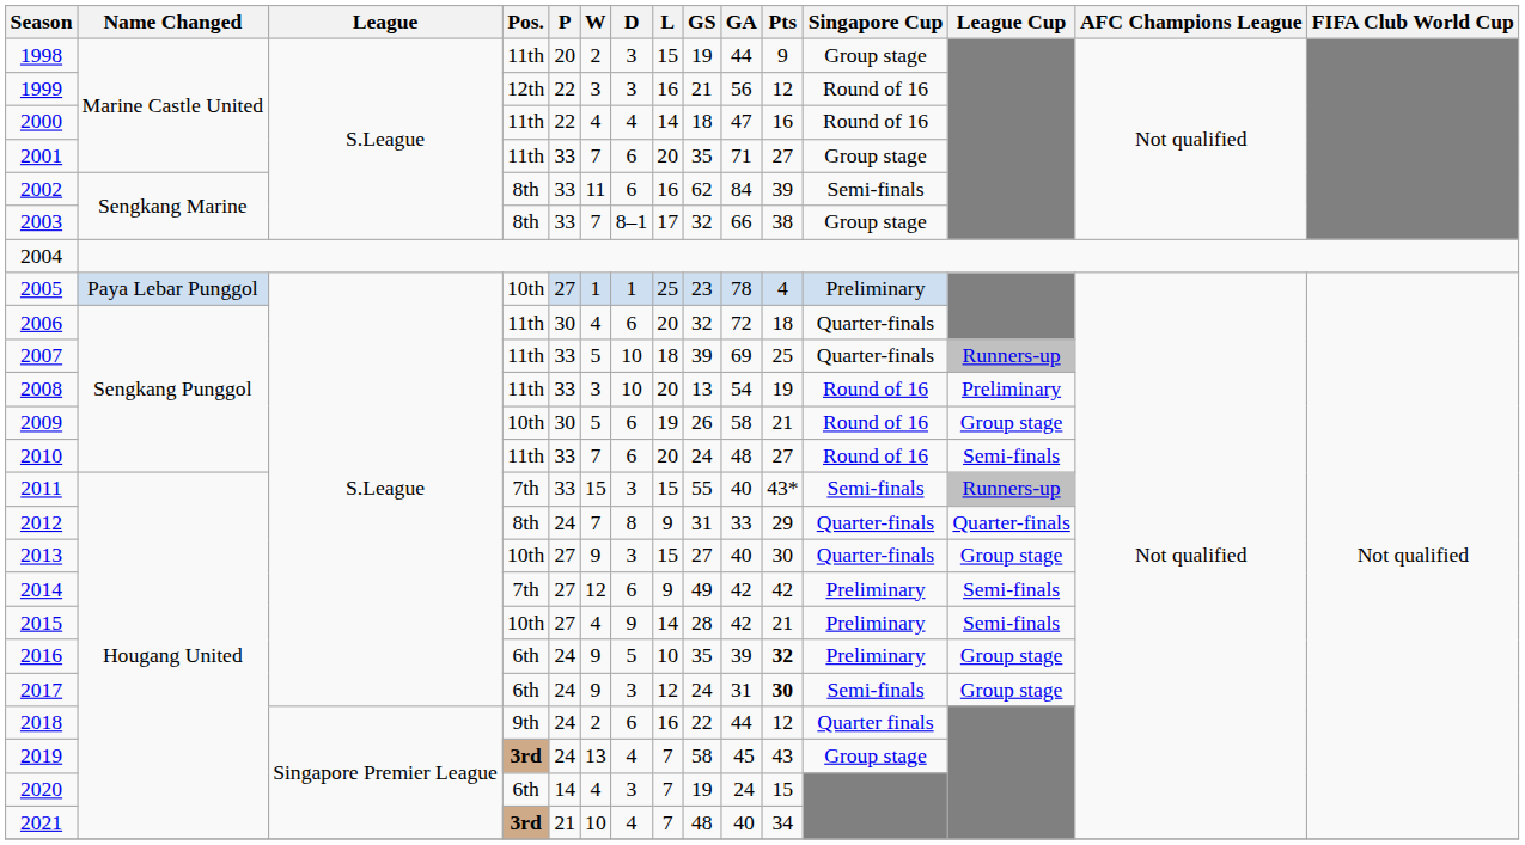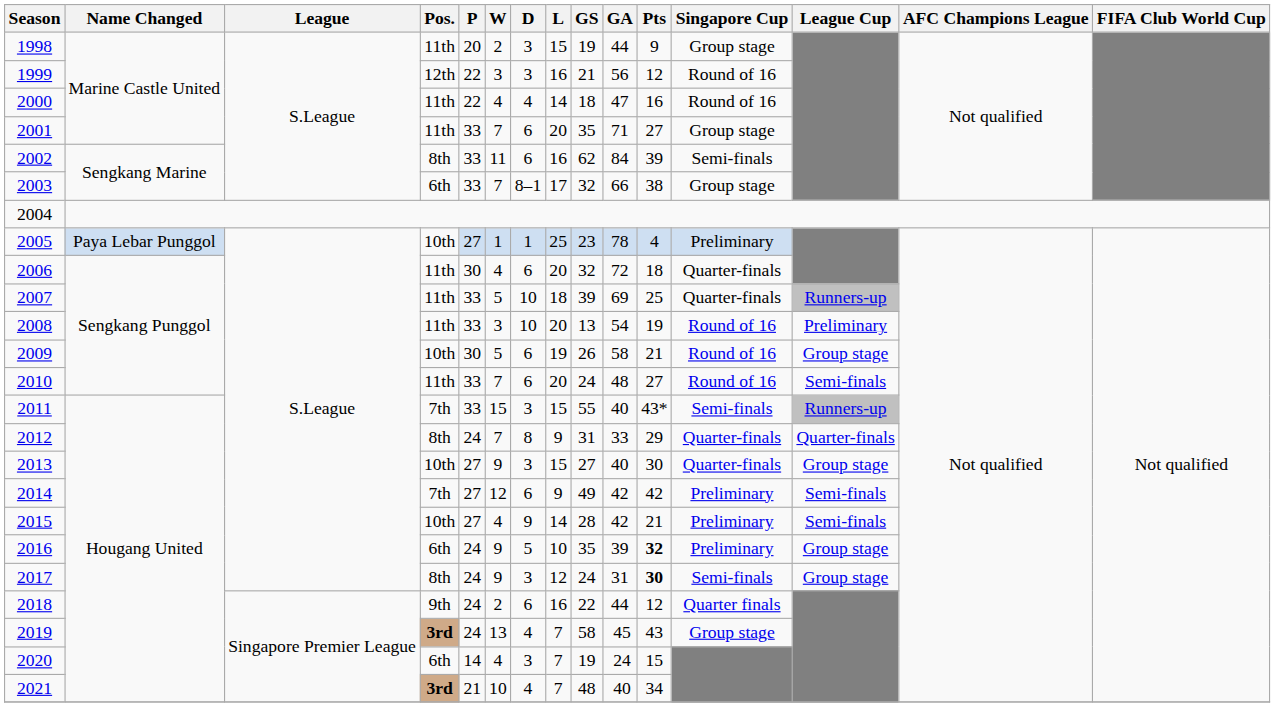 <table class="wikitable" style="text-align: center">
 <tr style="background:#efefef;">
 <th>Season</th>
 <th>Name Changed</th>
 <th>League</th>
 <th>Pos.</th>
 <th>P</th>
 <th>W</th>
 <th>D</th>
 <th>L</th>
 <th>GS</th>
 <th>GA</th>
 <th>Pts</th>
 <th>Singapore Cup</th>
 <th>League Cup</th>
 <th>AFC Champions League</th>
 <th>FIFA Club World Cup</th>
 </tr>
 <tr>
 <td><a href='#'>1998</a></td>
 <td align='centre' rowspan="4">Marine Castle United</td>
 <td rowspan="6">S.League</td>
 <td>11th</td>
 <td>20</td>
 <td>2</td>
 <td>3</td>
 <td>15</td>
 <td>19</td>
 <td>44</td>
 <td>9</td>
 <td>Group stage</td>
 <td rowspan="6" style="background:gray;"></td>
 <td rowspan="6">Not qualified</td>
 <td rowspan="6" style="background:gray;"></td>
 </tr>
 <tr>
 <td><a href='#'>1999</a></td>
 <td>12th</td>
 <td>22</td>
 <td>3</td>
 <td>3</td>
 <td>16</td>
 <td>21</td>
 <td>56</td>
 <td>12</td>
 <td>Round of 16</td>
 </tr>
 <tr>
 <td><a href='#'>2000</a></td>
 <td>11th</td>
 <td>22</td>
 <td>4</td>
 <td>4</td>
 <td>14</td>
 <td>18</td>
 <td>47</td>
 <td>16</td>
 <td>Round of 16</td>
 </tr>
 <tr>
 <td><a href='#'>2001</a></td>
 <td>11th</td>
 <td>33</td>
 <td>7</td>
 <td>6</td>
 <td>20</td>
 <td>35</td>
 <td>71</td>
 <td>27</td>
 <td>Group stage</td>
 </tr>
 <tr>
 <td><a href='#'>2002</a></td>
 <td align='centre' rowspan="2">Sengkang Marine</td>
 <td>8th</td>
 <td>33</td>
 <td>11</td>
 <td>6</td>
 <td>16</td>
 <td>62</td>
 <td>84</td>
 <td>39</td>
 <td>Semi-finals</td>
 </tr>
 <tr>
 <td><a href='#'>2003</a></td>
-<td>8th</td>
+<td>6th</td>
 <td>33</td>
 <td>7</td>
 <td>8–1</td>
 <td>17</td>
 <td>32</td>
 <td>66</td>
 <td>38</td>
 <td>Group stage</td>
 </tr>
 <tr>
 <td>2004</td>
 <td colspan="14"></td>
 </tr>
 <tr>
 <td><a href='#'>2005</a></td>
 <td align='centre' bgcolor="#cedff2">Paya Lebar Punggol</td>
 <td rowspan="13">S.League</td>
 <td>10th</td>
 <td bgcolor="#cedff2">27</td>
 <td bgcolor="#cedff2">1</td>
 <td bgcolor="#cedff2">1</td>
 <td bgcolor="#cedff2">25</td>
 <td bgcolor="#cedff2">23</td>
 <td bgcolor="#cedff2">78</td>
 <td bgcolor="#cedff2">4</td>
 <td bgcolor="#cedff2">Preliminary</td>
 <td rowspan="2" style="background:gray;"></td>
 <td rowspan="17">Not qualified</td>
 <td rowspan="17">Not qualified</td>
 </tr>
 <tr>
 <td><a href='#'>2006</a></td>
 <td align='centre' rowspan="5">Sengkang Punggol</td>
 <td>11th</td>
 <td>30</td>
 <td>4</td>
 <td>6</td>
 <td>20</td>
 <td>32</td>
 <td>72</td>
 <td>18</td>
 <td>Quarter-finals</td>
 </tr>
 <tr>
 <td><a href='#'>2007</a></td>
 <td>11th</td>
 <td>33</td>
 <td>5</td>
 <td>10</td>
 <td>18</td>
 <td>39</td>
 <td>69</td>
 <td>25</td>
 <td>Quarter-finals</td>
 <td bgcolor=silver><a href='#'>Runners-up</a></td>
 </tr>
 <tr>
 <td><a href='#'>2008</a></td>
 <td>11th</td>
 <td>33</td>
 <td>3</td>
 <td>10</td>
 <td>20</td>
 <td>13</td>
 <td>54</td>
 <td>19</td>
 <td><a href='#'>Round of 16</a></td>
 <td><a href='#'>Preliminary</a></td>
 </tr>
 <tr>
 <td><a href='#'>2009</a></td>
 <td>10th</td>
 <td>30</td>
 <td>5</td>
 <td>6</td>
 <td>19</td>
 <td>26</td>
 <td>58</td>
 <td>21</td>
 <td><a href='#'>Round of 16</a></td>
 <td><a href='#'>Group stage</a></td>
 </tr>
 <tr>
 <td><a href='#'>2010</a></td>
 <td>11th</td>
 <td>33</td>
 <td>7</td>
 <td>6</td>
 <td>20</td>
 <td>24</td>
 <td>48</td>
 <td>27</td>
 <td><a href='#'>Round of 16</a></td>
 <td><a href='#'>Semi-finals</a></td>
 </tr>
 <tr>
 <td><a href='#'>2011</a></td>
 <td align='centre' rowspan="11">Hougang United</td>
 <td>7th</td>
 <td>33</td>
 <td>15</td>
 <td>3</td>
 <td>15</td>
 <td>55</td>
 <td>40</td>
 <td>43*</td>
 <td><a href='#'>Semi-finals</a></td>
 <td bgcolor=silver><a href='#'>Runners-up</a></td>
 </tr>
 <tr>
 <td><a href='#'>2012</a></td>
 <td>8th</td>
 <td>24</td>
 <td>7</td>
 <td>8</td>
 <td>9</td>
 <td>31</td>
 <td>33</td>
 <td>29</td>
 <td><a href='#'>Quarter-finals</a></td>
 <td><a href='#'>Quarter-finals</a></td>
 </tr>
 <tr>
 <td><a href='#'>2013</a></td>
 <td>10th</td>
 <td>27</td>
 <td>9</td>
 <td>3</td>
 <td>15</td>
 <td>27</td>
 <td>40</td>
 <td>30</td>
 <td><a href='#'>Quarter-finals</a></td>
 <td><a href='#'>Group stage</a></td>
 </tr>
 <tr>
 <td><a href='#'>2014</a></td>
 <td>7th</td>
 <td>27</td>
 <td>12</td>
 <td>6</td>
 <td>9</td>
 <td>49</td>
 <td>42</td>
 <td>42</td>
 <td><a href='#'>Preliminary</a></td>
 <td><a href='#'>Semi-finals</a></td>
 </tr>
 <tr>
 <td><a href='#'>2015</a></td>
 <td>10th</td>
 <td>27</td>
 <td>4</td>
 <td>9</td>
 <td>14</td>
 <td>28</td>
 <td>42</td>
 <td>21</td>
 <td><a href='#'>Preliminary</a></td>
 <td><a href='#'>Semi-finals</a></td>
 </tr>
 <tr>
 <td><a href='#'>2016</a></td>
 <td>6th</td>
 <td>24</td>
 <td>9</td>
 <td>5</td>
 <td>10</td>
 <td>35</td>
 <td>39</td>
 <td><strong>32</strong></td>
 <td><a href='#'>Preliminary</a></td>
 <td><a href='#'>Group stage</a></td>
 </tr>
 <tr>
 <td><a href='#'>2017</a></td>
-<td>6th</td>
+<td>8th</td>
 <td>24</td>
 <td>9</td>
 <td>3</td>
 <td>12</td>
 <td>24</td>
 <td>31</td>
 <td><strong>30</strong></td>
 <td><a href='#'>Semi-finals</a></td>
 <td><a href='#'>Group stage</a></td>
 </tr>
 <tr>
 <td><a href='#'>2018</a></td>
 <td rowspan="4">Singapore Premier League</td>
 <td>9th</td>
 <td>24</td>
 <td>2</td>
 <td>6</td>
 <td>16</td>
 <td>22</td>
 <td>44</td>
 <td>12</td>
 <td><a href='#'>Quarter finals</a></td>
 <td rowspan="4" bgcolor=gray></td>
 </tr>
 <tr>
 <td><a href='#'>2019</a></td>
 <td style="background:#cfaa88;"><strong>3rd</strong></td>
 <td>24</td>
 <td>13</td>
 <td>4</td>
 <td>7</td>
 <td>58</td>
 <td> 45</td>
 <td>43</td>
 <td><a href='#'>Group stage</a></td>
 </tr>
 <tr>
 <td><a href='#'>2020</a></td>
 <td>6th</td>
 <td>14</td>
 <td>4</td>
 <td>3</td>
 <td>7</td>
 <td>19</td>
 <td> 24</td>
 <td>15</td>
 <td rowspan="2" bgcolor=gray></td>
 </tr>
 <tr>
 <td><a href='#'>2021</a></td>
 <td style="background:#cfaa88;"><strong>3rd</strong></td>
 <td>21</td>
 <td>10</td>
 <td>4</td>
 <td>7</td>
 <td>48</td>
 <td> 40</td>
 <td>34</td>
 </tr>
 <tr>
 </tr>
 </table>
